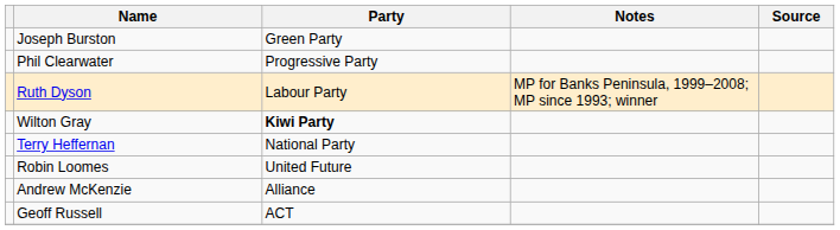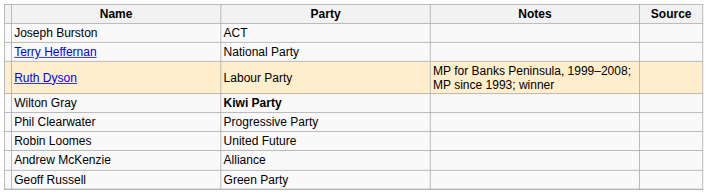 <table class="wikitable" width="70%" style="font-size:95%;">
 <tr>
 <th width=1%></th>
 <th width=30%>Name</th>
 <th width=30%>Party</th>
 <th width=30%>Notes</th>
 <th width=9%>Source</th>
 </tr>
 <tr -->
 <td bgcolor=></td>
 <td>Joseph Burston</td>
-<td>Green Party</td>
+<td>ACT</td>
 <td></td>
 <td></td>
 </tr>
 <tr -->
 <td bgcolor=></td>
-<td>Phil Clearwater</td>
-<td>Progressive Party</td>
+<td><a href='#'>Terry Heffernan</a></td>
+<td>National Party</td>
 <td></td>
 <td></td>
 </tr>
 <tr ---- bgcolor=#FFEECC>
 <td bgcolor=></td>
 <td><a href='#'>Ruth Dyson</a></td>
 <td>Labour Party</td>
 <td>MP for Banks Peninsula, 1999–2008; MP since 1993; winner</td>
 <td></td>
 </tr>
 <tr -->
 <td bgcolor=></td>
 <td>Wilton Gray</td>
 <td><strong>Kiwi Party</strong></td>
 <td></td>
 <td></td>
 </tr>
 <tr -->
 <td bgcolor=></td>
-<td><a href='#'>Terry Heffernan</a></td>
-<td>National Party</td>
+<td>Phil Clearwater</td>
+<td>Progressive Party</td>
 <td></td>
 <td></td>
 </tr>
 <tr -->
 <td bgcolor=></td>
 <td>Robin Loomes</td>
 <td>United Future</td>
 <td></td>
 <td></td>
 </tr>
 <tr -->
 <td bgcolor=></td>
 <td>Andrew McKenzie</td>
 <td>Alliance</td>
 <td></td>
 <td></td>
 </tr>
 <tr -->
 <td bgcolor=></td>
 <td>Geoff Russell</td>
-<td>ACT</td>
+<td>Green Party</td>
 <td></td>
 <td></td>
 </tr>
 <tr -->
 </tr>
 </table>
